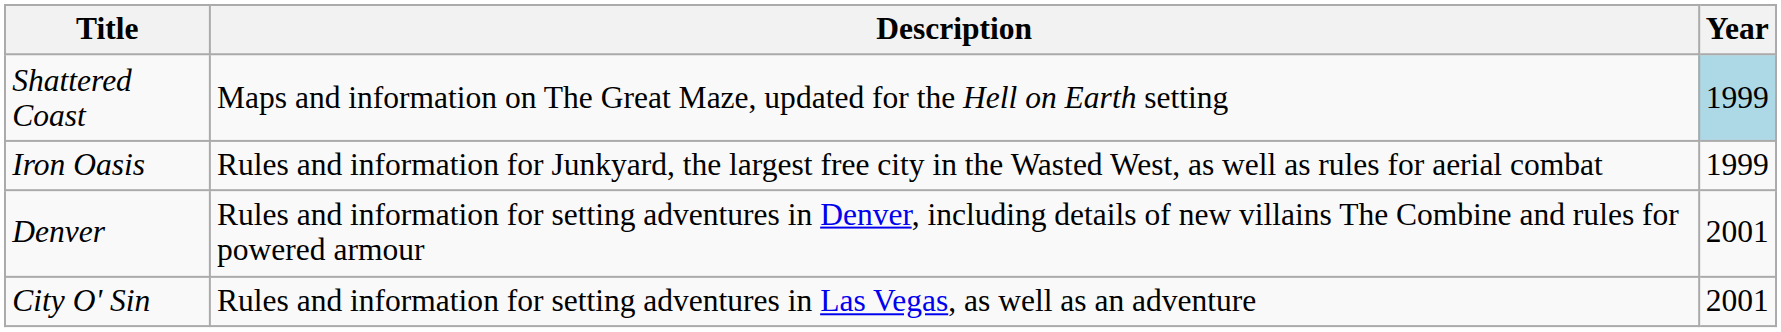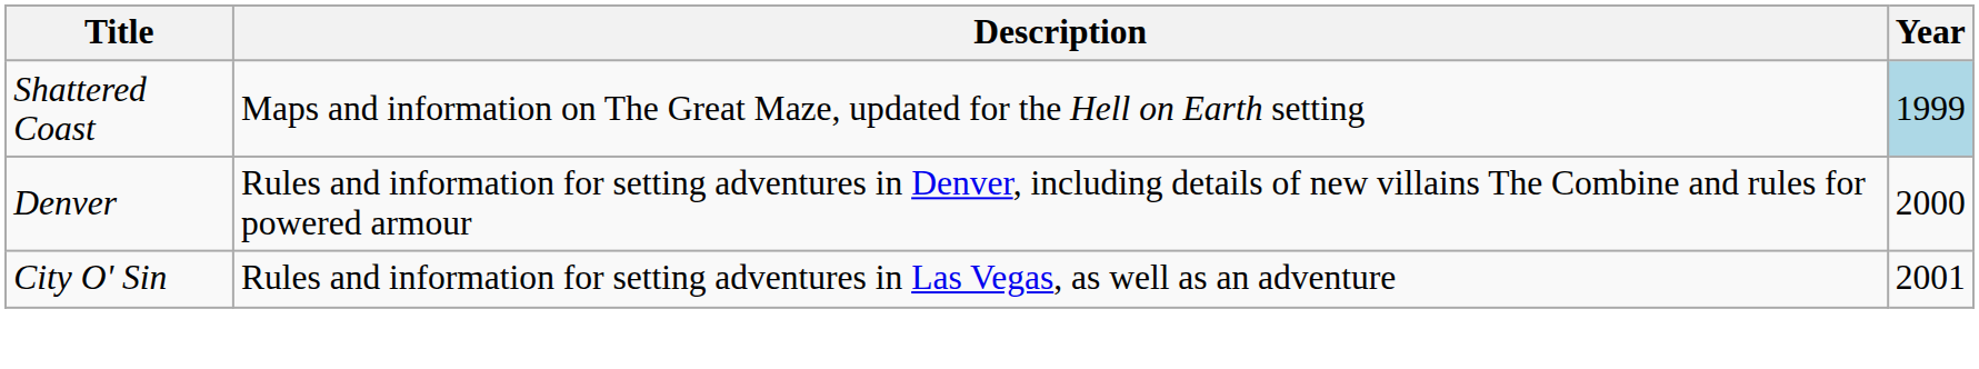 <table class="wikitable" style="width: 900px">
 <tr>
 <th>Title</th>
 <th>Description</th>
 <th>Year</th>
 </tr>
 <tr>
 <td><em>Shattered Coast</em></td>
 <td>Maps and information on The Great Maze, updated for the <em>Hell on Earth</em> setting</td>
 <td style="background: lightblue;">1999</td>
 </tr>
 <tr>
-<td><em>Iron Oasis</em></td>
-<td>Rules and information for Junkyard, the largest free city in the Wasted West, as well as rules for aerial combat</td>
-<td>1999</td>
-</tr>
-<tr>
 <td><em>Denver</em></td>
 <td>Rules and information for setting adventures in <a href='#'>Denver</a>, including details of new villains The Combine and rules for powered armour</td>
-<td>2001</td>
+<td>2000</td>
 </tr>
 <tr>
 <td><em>City O' Sin</em></td>
 <td>Rules and information for setting adventures in <a href='#'>Las Vegas</a>, as well as an adventure</td>
 <td>2001</td>
 </tr>
 </table>
